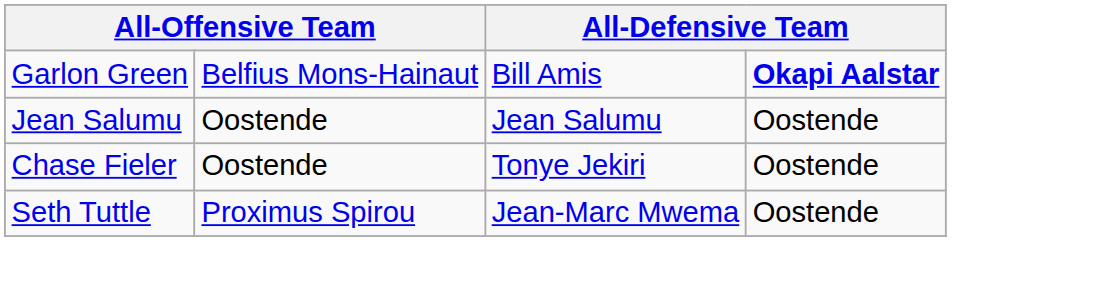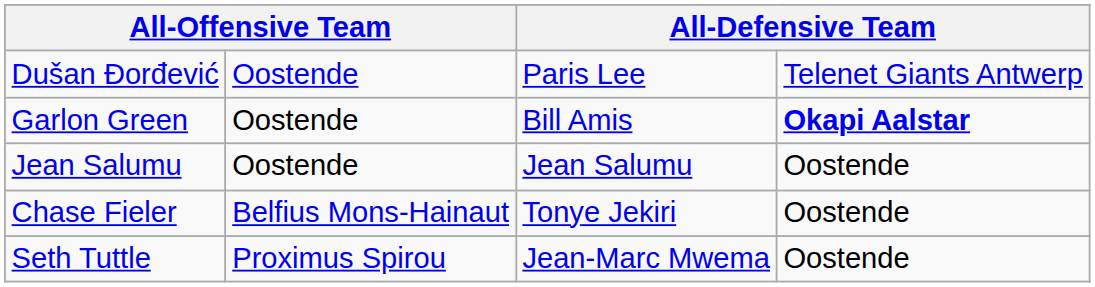 <table class="wikitable">
 <tr>
 <th colspan=2><a href='#'>All-Offensive Team</a></th>
 <th colspan=2><a href='#'>All-Defensive Team</a></th>
 </tr>
 <tr>
+<td> <a href='#'>Dušan Đorđević</a></td>
+<td><a href='#'>Oostende</a></td>
+<td> <a href='#'>Paris Lee</a></td>
+<td><a href='#'>Telenet Giants Antwerp</a></td>
+</tr>
+<tr>
 <td> <a href='#'>Garlon Green</a></td>
-<td><a href='#'>Belfius Mons-Hainaut</a></td>
+<td>Oostende</td>
 <td> <a href='#'>Bill Amis</a></td>
 <td><strong><a href='#'>Okapi Aalstar</a></strong></td>
 </tr>
 <tr>
 <td> <a href='#'>Jean Salumu</a></td>
 <td>Oostende</td>
 <td> <a href='#'>Jean Salumu</a></td>
 <td>Oostende</td>
 </tr>
 <tr>
 <td> <a href='#'>Chase Fieler</a></td>
-<td>Oostende</td>
+<td><a href='#'>Belfius Mons-Hainaut</a></td>
 <td> <a href='#'>Tonye Jekiri</a></td>
 <td>Oostende</td>
 </tr>
 <tr>
 <td> <a href='#'>Seth Tuttle </a></td>
 <td><a href='#'>Proximus Spirou</a></td>
 <td> <a href='#'>Jean-Marc Mwema</a></td>
 <td>Oostende</td>
 </tr>
 </table>
